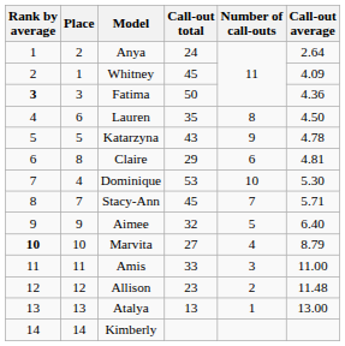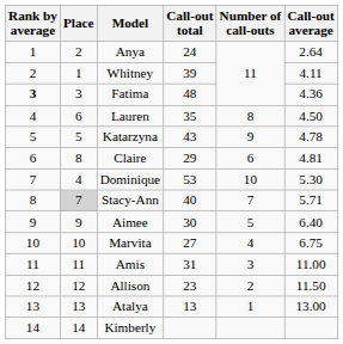 <table class="wikitable sortable" style="margin:auto; text-align:center; white-space:nowrap">
 <tr>
 <th>Rank by<br>average</th>
 <th>Place</th>
 <th>Model</th>
 <th>Call-out<br>total</th>
 <th>Number of<br>call-outs</th>
 <th>Call-out<br>average</th>
 </tr>
 <tr>
 <td>1</td>
 <td>2</td>
 <td>Anya</td>
 <td>24</td>
 <td rowspan="3">11</td>
 <td>2.64</td>
 </tr>
 <tr>
 <td>2</td>
 <td>1</td>
 <td>Whitney</td>
-<td>45</td>
-<td>4.09</td>
+<td>39</td>
+<td>4.11</td>
 </tr>
 <tr>
 <td><strong>3</strong></td>
 <td>3</td>
 <td>Fatima</td>
-<td>50</td>
+<td>48</td>
 <td>4.36</td>
 </tr>
 <tr>
 <td>4</td>
 <td>6</td>
 <td>Lauren</td>
 <td>35</td>
 <td>8</td>
 <td>4.50</td>
 </tr>
 <tr>
 <td>5</td>
 <td>5</td>
 <td>Katarzyna</td>
 <td>43</td>
 <td>9</td>
 <td>4.78</td>
 </tr>
 <tr>
 <td>6</td>
 <td>8</td>
 <td>Claire</td>
 <td>29</td>
 <td>6</td>
 <td>4.81</td>
 </tr>
 <tr>
 <td>7</td>
 <td>4</td>
 <td>Dominique</td>
 <td>53</td>
 <td>10</td>
 <td>5.30</td>
 </tr>
 <tr>
 <td>8</td>
-<td>7</td>
+<td style="background: lightgrey;">7</td>
 <td>Stacy-Ann</td>
-<td>45</td>
+<td>40</td>
 <td>7</td>
 <td>5.71</td>
 </tr>
 <tr>
 <td>9</td>
 <td>9</td>
 <td>Aimee</td>
-<td>32</td>
+<td>30</td>
 <td>5</td>
 <td>6.40</td>
 </tr>
 <tr>
-<td><strong>10</strong></td>
+<td>10</td>
 <td>10</td>
 <td>Marvita</td>
 <td>27</td>
 <td>4</td>
-<td>8.79</td>
+<td>6.75</td>
 </tr>
 <tr>
 <td>11</td>
 <td>11</td>
 <td>Amis</td>
-<td>33</td>
+<td>31</td>
 <td>3</td>
 <td>11.00</td>
 </tr>
 <tr>
 <td>12</td>
 <td>12</td>
 <td>Allison</td>
 <td>23</td>
 <td>2</td>
-<td>11.48</td>
+<td>11.50</td>
 </tr>
 <tr>
 <td>13</td>
 <td>13</td>
 <td>Atalya</td>
 <td>13</td>
 <td>1</td>
 <td>13.00</td>
 </tr>
 <tr>
 <td>14</td>
 <td>14</td>
 <td>Kimberly</td>
 <td></td>
 <td></td>
 <td></td>
 </tr>
 </table>
